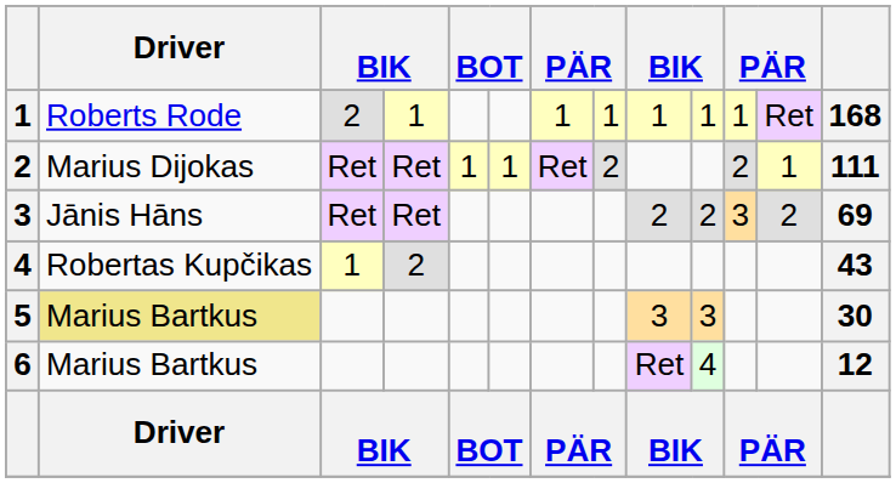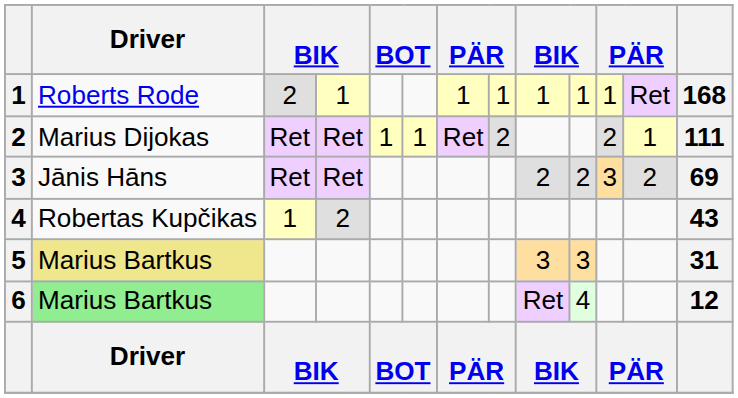 <table align=left| class="wikitable" style="font-size: 85%; text-align: center">
 <tr valign="top">
 <th valign=middle></th>
 <th valign=middle>Driver</th>
 <th colspan=2><br><a href='#'>BIK</a></th>
 <th colspan=2><br><a href='#'>BOT</a></th>
 <th colspan=2><br><a href='#'>PÄR</a></th>
 <th colspan=2><br><a href='#'>BIK</a></th>
 <th colspan=2><br><a href='#'>PÄR</a></th>
 <th valign=middle>  </th>
 </tr>
 <tr>
 <th>1</th>
 <td align=left> <a href='#'>Roberts Rode</a></td>
 <td style="background:#dfdfdf;">2</td>
 <td style="background:#ffffbf;">1</td>
 <td></td>
 <td></td>
 <td style="background:#ffffbf;">1</td>
 <td style="background:#ffffbf;">1</td>
 <td style="background:#ffffbf;">1</td>
 <td style="background:#ffffbf;">1</td>
 <td style="background:#ffffbf;">1</td>
 <td style="background:#efcfff;">Ret</td>
 <th>168</th>
 </tr>
 <tr>
 <th>2</th>
 <td align=left> Marius Dijokas</td>
 <td style="background:#efcfff;">Ret</td>
 <td style="background:#efcfff;">Ret</td>
 <td style="background:#ffffbf;">1</td>
 <td style="background:#ffffbf;">1</td>
 <td style="background:#efcfff;">Ret</td>
 <td style="background:#dfdfdf;">2</td>
 <td></td>
 <td></td>
 <td style="background:#dfdfdf;">2</td>
 <td style="background:#ffffbf;">1</td>
 <th>111</th>
 </tr>
 <tr>
 <th>3</th>
 <td align=left> Jānis Hāns</td>
 <td style="background:#efcfff;">Ret</td>
 <td style="background:#efcfff;">Ret</td>
 <td></td>
 <td></td>
 <td></td>
 <td></td>
 <td style="background:#dfdfdf;">2</td>
 <td style="background:#dfdfdf;">2</td>
 <td style="background:#ffdf9f;">3</td>
 <td style="background:#dfdfdf;">2</td>
 <th>69</th>
 </tr>
 <tr>
 <th>4</th>
 <td align=left> Robertas Kupčikas</td>
 <td style="background:#ffffbf;">1</td>
 <td style="background:#dfdfdf;">2</td>
 <td></td>
 <td></td>
 <td></td>
 <td></td>
 <td></td>
 <td></td>
 <td></td>
 <td></td>
 <th>43</th>
 </tr>
 <tr>
 <th>5</th>
 <td align=left style="background: khaki;"> Marius Bartkus</td>
 <td></td>
 <td></td>
 <td></td>
 <td></td>
 <td></td>
 <td></td>
 <td style="background:#ffdf9f;">3</td>
 <td style="background:#ffdf9f;">3</td>
 <td></td>
 <td></td>
-<th>30</th>
+<th>31</th>
 </tr>
 <tr>
 <th>6</th>
-<td align=left> Marius Bartkus</td>
+<td align=left style="background: lightgreen;"> Marius Bartkus</td>
 <td></td>
 <td></td>
 <td></td>
 <td></td>
 <td></td>
 <td></td>
 <td style="background:#efcfff;">Ret</td>
 <td style="background:#dfffdf;">4</td>
 <td></td>
 <td></td>
 <th>12</th>
 </tr>
 <tr>
 <th valign=middle></th>
 <th valign=middle>Driver</th>
 <th colspan=2><br><a href='#'>BIK</a></th>
 <th colspan=2><br><a href='#'>BOT</a></th>
 <th colspan=2><br><a href='#'>PÄR</a></th>
 <th colspan=2><br><a href='#'>BIK</a></th>
 <th colspan=2><br><a href='#'>PÄR</a></th>
 <th valign=middle>  </th>
 </tr>
 <tr>
 </tr>
 </table>
